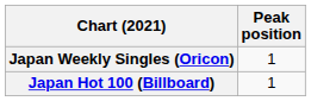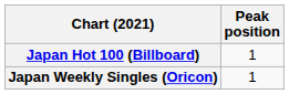 <table class="wikitable sortable plainrowheaders" style="text-align:center;">
 <tr>
 <th scope="col">Chart (2021)</th>
 <th scope="col">Peak<br>position</th>
 </tr>
 <tr>
+<th scope="row"><a href='#'>Japan Hot 100</a> (<a href='#'>Billboard</a>)</th>
+<td>1</td>
+</tr>
+<tr>
 <th scope="row">Japan Weekly Singles (<a href='#'>Oricon</a>)</th>
 <td style="text-align:center;">1</td>
 </tr>
-<tr>
-<th scope="row"><a href='#'>Japan Hot 100</a> (<a href='#'>Billboard</a>)</th>
-<td>1</td>
-</tr>
 </table>
